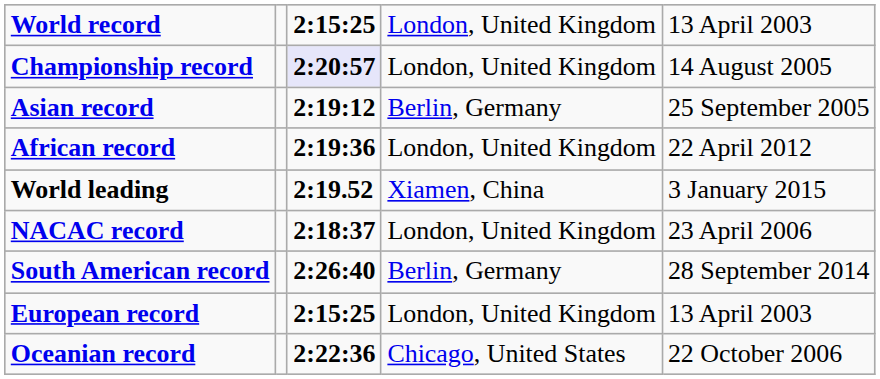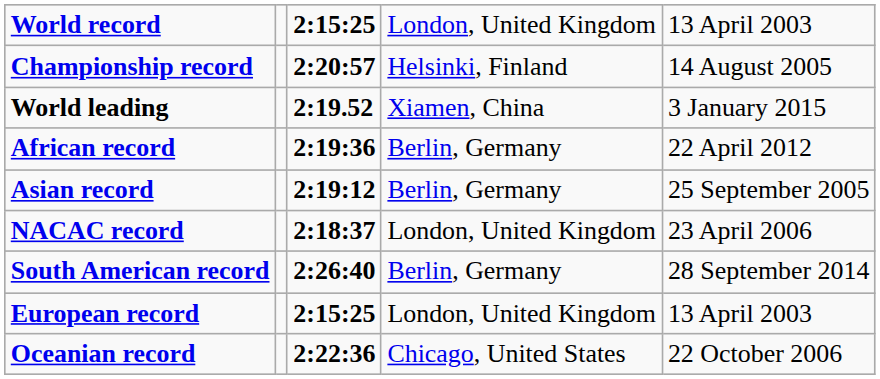 <table class="wikitable">
 <tr>
 <td><strong><a href='#'>World record</a></strong></td>
 <td></td>
 <td><strong>2:15:25</strong></td>
 <td><a href='#'>London</a>, United Kingdom</td>
 <td>13 April 2003</td>
 </tr>
 <tr>
 <td><strong><a href='#'>Championship record</a></strong></td>
 <td></td>
-<td style="background: lavender;"><strong>2:20:57</strong></td>
-<td>London, United Kingdom</td>
+<td><strong>2:20:57</strong></td>
+<td><a href='#'>Helsinki</a>, Finland</td>
 <td>14 August 2005</td>
+</tr>
+<tr>
+<td><strong>World leading</strong></td>
+<td></td>
+<td><strong>2:19.52</strong></td>
+<td><a href='#'>Xiamen</a>, China</td>
+<td>3 January 2015</td>
+</tr>
+<tr>
+<td><strong><a href='#'>African record</a></strong></td>
+<td></td>
+<td><strong>2:19:36</strong></td>
+<td><a href='#'>Berlin</a>, Germany</td>
+<td>22 April 2012</td>
 </tr>
 <tr>
 <td><strong><a href='#'>Asian record</a></strong></td>
 <td></td>
 <td><strong>2:19:12</strong></td>
 <td><a href='#'>Berlin</a>, Germany</td>
 <td>25 September 2005</td>
-</tr>
-<tr>
-<td><strong><a href='#'>African record</a></strong></td>
-<td></td>
-<td><strong>2:19:36</strong></td>
-<td>London, United Kingdom</td>
-<td>22 April 2012</td>
-</tr>
-<tr>
-<td><strong>World leading</strong></td>
-<td></td>
-<td><strong>2:19.52</strong></td>
-<td><a href='#'>Xiamen</a>, China</td>
-<td>3 January 2015</td>
 </tr>
 <tr>
 <td><strong><a href='#'>NACAC record</a></strong></td>
 <td></td>
 <td><strong>2:18:37</strong></td>
 <td>London, United Kingdom</td>
 <td>23 April 2006</td>
 </tr>
 <tr>
 <td><strong><a href='#'>South American record</a></strong></td>
 <td></td>
 <td><strong>2:26:40</strong></td>
 <td><a href='#'>Berlin</a>, Germany</td>
 <td>28 September 2014</td>
 </tr>
 <tr>
 <td><strong><a href='#'>European record</a></strong></td>
 <td></td>
 <td><strong>2:15:25</strong></td>
 <td>London, United Kingdom</td>
 <td>13 April 2003</td>
 </tr>
 <tr>
 <td><strong><a href='#'>Oceanian record</a></strong></td>
 <td></td>
 <td><strong>2:22:36</strong></td>
 <td><a href='#'>Chicago</a>, United States</td>
 <td>22 October 2006</td>
 </tr>
 </table>
